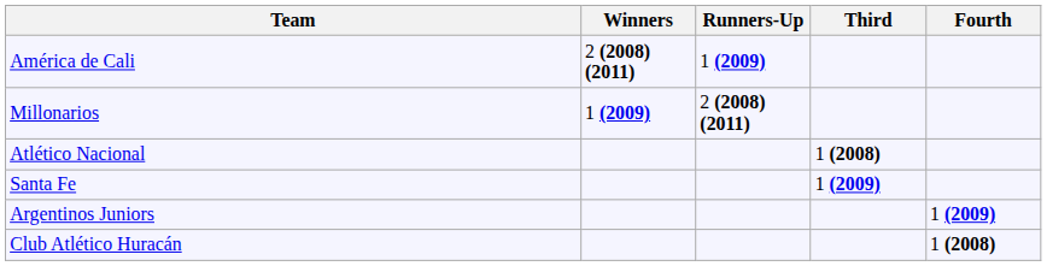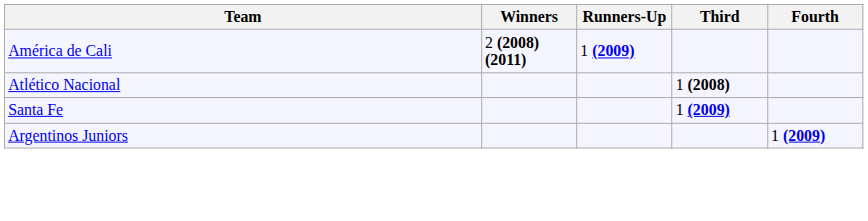 <table class="wikitable">
 <tr align=left>
 <th width=50%>Team</th>
 <th width=10%>Winners</th>
 <th width=10%>Runners-Up</th>
 <th width=10%>Third</th>
 <th width=10%>Fourth</th>
 </tr>
 <tr style="background: #F5F5FF;">
 <td> <a href='#'>América de Cali</a></td>
 <td>2 <strong>(2008)</strong> <strong>(2011)</strong></td>
 <td>1 <strong><a href='#'>(2009)</a></strong></td>
-<td></td>
-<td></td>
-</tr>
-<tr style="background: #F5F5FF;">
-<td> <a href='#'>Millonarios</a></td>
-<td>1 <strong><a href='#'>(2009)</a></strong></td>
-<td>2 <strong>(2008) (2011)</strong></td>
 <td></td>
 <td></td>
 </tr>
 <tr style="background: #F5F5FF;">
 <td> <a href='#'>Atlético Nacional</a></td>
 <td></td>
 <td></td>
 <td>1 <strong>(2008)</strong></td>
 <td></td>
 </tr>
 <tr style="background: #F5F5FF;">
 <td> <a href='#'>Santa Fe</a></td>
 <td></td>
 <td></td>
 <td>1 <strong><a href='#'>(2009)</a></strong></td>
 <td></td>
 </tr>
 <tr style="background: #F5F5FF;">
 <td> <a href='#'>Argentinos Juniors</a></td>
 <td></td>
 <td></td>
 <td></td>
 <td>1 <strong><a href='#'>(2009)</a></strong></td>
 </tr>
-<tr style="background: #F5F5FF;">
-<td> <a href='#'>Club Atlético Huracán</a></td>
-<td></td>
-<td></td>
-<td></td>
-<td>1 <strong>(2008)</strong></td>
-</tr>
 </table>
